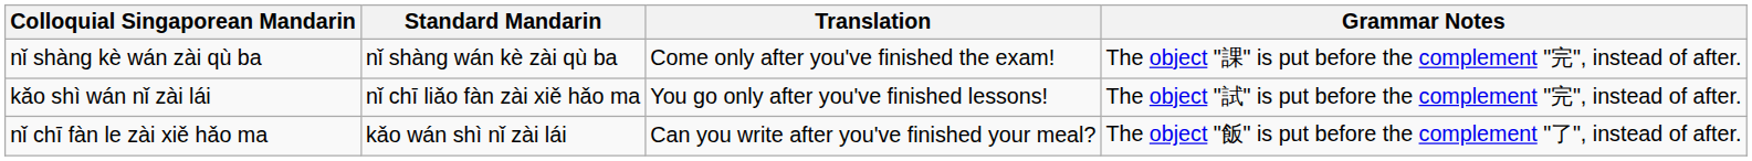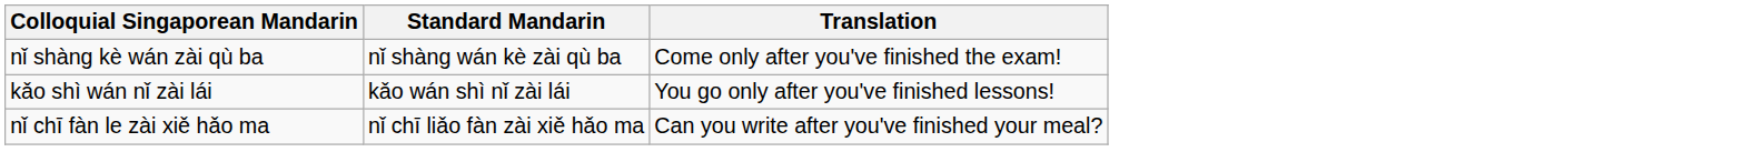 <table class=wikitable>
 <tr>
 <th>Colloquial Singaporean Mandarin</th>
 <th>Standard Mandarin</th>
 <th>Translation</th>
-<th>Grammar Notes</th>
 </tr>
 <tr>
 <td> nǐ shàng kè wán zài qù ba</td>
 <td> nǐ shàng wán kè zài qù ba</td>
 <td>Come only after you've finished the exam!</td>
-<td>The <a href='#'>object</a> "課" is put before the <a href='#'>complement</a> "完", instead of after.</td>
 </tr>
 <tr>
 <td> kǎo shì wán nǐ zài lái</td>
-<td> nǐ chī liǎo fàn zài xiě hǎo ma</td>
+<td> kǎo wán shì nǐ zài lái</td>
 <td>You go only after you've finished lessons!</td>
-<td>The <a href='#'>object</a> "試" is put before the <a href='#'>complement</a> "完", instead of after.</td>
 </tr>
 <tr>
 <td> nǐ chī fàn le zài xiě hǎo ma</td>
-<td> kǎo wán shì nǐ zài lái</td>
+<td> nǐ chī liǎo fàn zài xiě hǎo ma</td>
 <td>Can you write after you've finished your meal?</td>
-<td>The <a href='#'>object</a> "飯" is put before the <a href='#'>complement</a> "了", instead of after.</td>
 </tr>
 </table>
